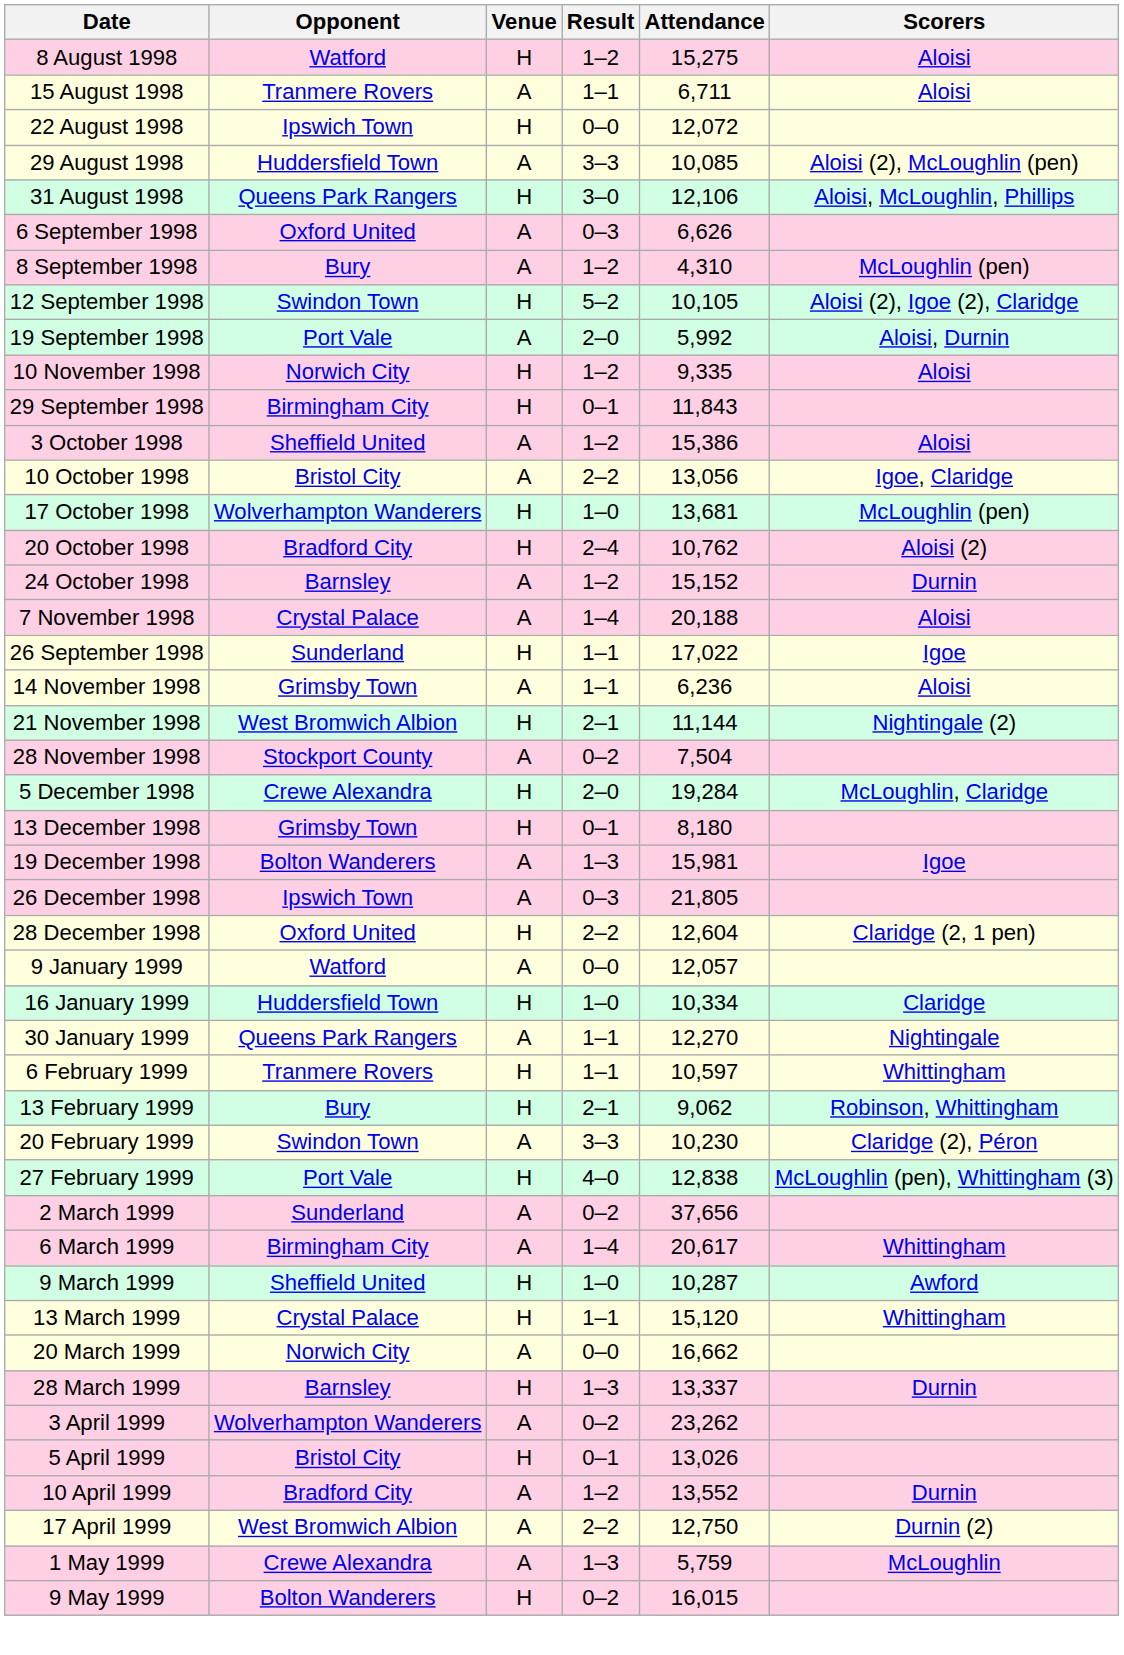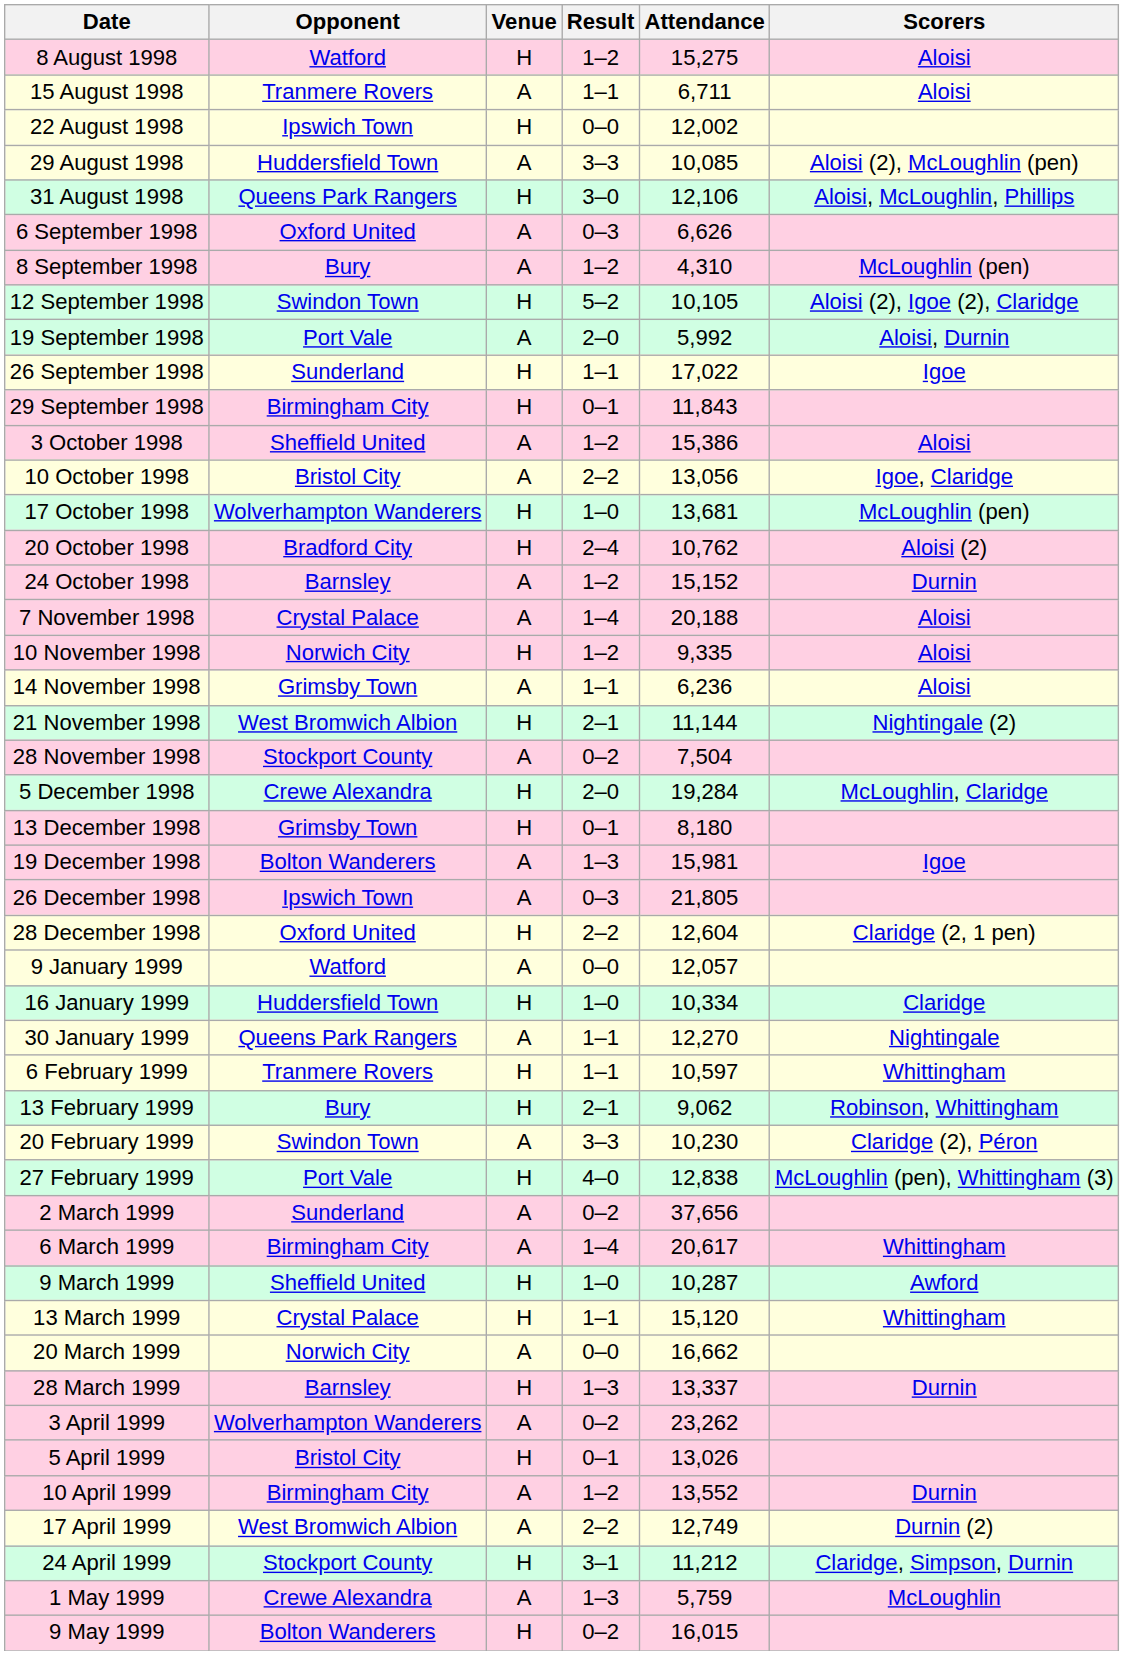 <table class="wikitable sortable" style="font-size:100%; text-align:center">
 <tr>
 <th>Date</th>
 <th>Opponent</th>
 <th>Venue</th>
 <th>Result</th>
 <th>Attendance</th>
 <th>Scorers</th>
 </tr>
 <tr style="background-color: #ffd0e3;">
 <td>8 August 1998</td>
 <td><a href='#'>Watford</a></td>
 <td>H</td>
 <td>1–2</td>
 <td>15,275</td>
 <td><a href='#'>Aloisi</a></td>
 </tr>
 <tr style="background-color: #ffffdd;">
 <td>15 August 1998</td>
 <td><a href='#'>Tranmere Rovers</a></td>
 <td>A</td>
 <td>1–1</td>
 <td>6,711</td>
 <td><a href='#'>Aloisi</a></td>
 </tr>
 <tr style="background-color: #ffffdd;">
 <td>22 August 1998</td>
 <td><a href='#'>Ipswich Town</a></td>
 <td>H</td>
 <td>0–0</td>
-<td>12,072</td>
+<td>12,002</td>
 <td></td>
 </tr>
 <tr style="background-color: #ffffdd;">
 <td>29 August 1998</td>
 <td><a href='#'>Huddersfield Town</a></td>
 <td>A</td>
 <td>3–3</td>
 <td>10,085</td>
 <td><a href='#'>Aloisi</a> (2), <a href='#'>McLoughlin</a> (pen)</td>
 </tr>
 <tr style="background-color: #d0ffe3;">
 <td>31 August 1998</td>
 <td><a href='#'>Queens Park Rangers</a></td>
 <td>H</td>
 <td>3–0</td>
 <td>12,106</td>
 <td><a href='#'>Aloisi</a>, <a href='#'>McLoughlin</a>, <a href='#'>Phillips</a></td>
 </tr>
 <tr style="background-color: #ffd0e3;">
 <td>6 September 1998</td>
 <td><a href='#'>Oxford United</a></td>
 <td>A</td>
 <td>0–3</td>
 <td>6,626</td>
 <td></td>
 </tr>
 <tr style="background-color: #ffd0e3;">
 <td>8 September 1998</td>
 <td><a href='#'>Bury</a></td>
 <td>A</td>
 <td>1–2</td>
 <td>4,310</td>
 <td><a href='#'>McLoughlin</a> (pen)</td>
 </tr>
 <tr style="background-color: #d0ffe3;">
 <td>12 September 1998</td>
 <td><a href='#'>Swindon Town</a></td>
 <td>H</td>
 <td>5–2</td>
 <td>10,105</td>
 <td><a href='#'>Aloisi</a> (2), <a href='#'>Igoe</a> (2), <a href='#'>Claridge</a></td>
 </tr>
 <tr style="background-color: #d0ffe3;">
 <td>19 September 1998</td>
 <td><a href='#'>Port Vale</a></td>
 <td>A</td>
 <td>2–0</td>
 <td>5,992</td>
 <td><a href='#'>Aloisi</a>, <a href='#'>Durnin</a></td>
 </tr>
-<tr style="background-color: #ffd0e3;">
-<td>10 November 1998</td>
-<td><a href='#'>Norwich City</a></td>
+<tr style="background-color: #ffffdd;">
+<td>26 September 1998</td>
+<td><a href='#'>Sunderland</a></td>
 <td>H</td>
-<td>1–2</td>
-<td>9,335</td>
-<td><a href='#'>Aloisi</a></td>
+<td>1–1</td>
+<td>17,022</td>
+<td><a href='#'>Igoe</a></td>
 </tr>
 <tr style="background-color: #ffd0e3;">
 <td>29 September 1998</td>
 <td><a href='#'>Birmingham City</a></td>
 <td>H</td>
 <td>0–1</td>
 <td>11,843</td>
 <td></td>
 </tr>
 <tr style="background-color: #ffd0e3;">
 <td>3 October 1998</td>
 <td><a href='#'>Sheffield United</a></td>
 <td>A</td>
 <td>1–2</td>
 <td>15,386</td>
 <td><a href='#'>Aloisi</a></td>
 </tr>
 <tr style="background-color: #ffffdd;">
 <td>10 October 1998</td>
 <td><a href='#'>Bristol City</a></td>
 <td>A</td>
 <td>2–2</td>
 <td>13,056</td>
 <td><a href='#'>Igoe</a>, <a href='#'>Claridge</a></td>
 </tr>
 <tr style="background-color: #d0ffe3;">
 <td>17 October 1998</td>
 <td><a href='#'>Wolverhampton Wanderers</a></td>
 <td>H</td>
 <td>1–0</td>
 <td>13,681</td>
 <td><a href='#'>McLoughlin</a> (pen)</td>
 </tr>
 <tr style="background-color: #ffd0e3;">
 <td>20 October 1998</td>
 <td><a href='#'>Bradford City</a></td>
 <td>H</td>
 <td>2–4</td>
 <td>10,762</td>
 <td><a href='#'>Aloisi</a> (2)</td>
 </tr>
 <tr style="background-color: #ffd0e3;">
 <td>24 October 1998</td>
 <td><a href='#'>Barnsley</a></td>
 <td>A</td>
 <td>1–2</td>
 <td>15,152</td>
 <td><a href='#'>Durnin</a></td>
 </tr>
 <tr style="background-color: #ffd0e3;">
 <td>7 November 1998</td>
 <td><a href='#'>Crystal Palace</a></td>
 <td>A</td>
 <td>1–4</td>
 <td>20,188</td>
 <td><a href='#'>Aloisi</a></td>
 </tr>
-<tr style="background-color: #ffffdd;">
-<td>26 September 1998</td>
-<td><a href='#'>Sunderland</a></td>
+<tr style="background-color: #ffd0e3;">
+<td>10 November 1998</td>
+<td><a href='#'>Norwich City</a></td>
 <td>H</td>
-<td>1–1</td>
-<td>17,022</td>
-<td><a href='#'>Igoe</a></td>
+<td>1–2</td>
+<td>9,335</td>
+<td><a href='#'>Aloisi</a></td>
 </tr>
 <tr style="background-color: #ffffdd;">
 <td>14 November 1998</td>
 <td><a href='#'>Grimsby Town</a></td>
 <td>A</td>
 <td>1–1</td>
 <td>6,236</td>
 <td><a href='#'>Aloisi</a></td>
 </tr>
 <tr style="background-color: #d0ffe3;">
 <td>21 November 1998</td>
 <td><a href='#'>West Bromwich Albion</a></td>
 <td>H</td>
 <td>2–1</td>
 <td>11,144</td>
 <td><a href='#'>Nightingale</a> (2)</td>
 </tr>
 <tr style="background-color: #ffd0e3;">
 <td>28 November 1998</td>
 <td><a href='#'>Stockport County</a></td>
 <td>A</td>
 <td>0–2</td>
 <td>7,504</td>
 <td></td>
 </tr>
 <tr style="background-color: #d0ffe3;">
 <td>5 December 1998</td>
 <td><a href='#'>Crewe Alexandra</a></td>
 <td>H</td>
 <td>2–0</td>
 <td>19,284</td>
 <td><a href='#'>McLoughlin</a>, <a href='#'>Claridge</a></td>
 </tr>
 <tr style="background-color: #ffd0e3;">
 <td>13 December 1998</td>
 <td><a href='#'>Grimsby Town</a></td>
 <td>H</td>
 <td>0–1</td>
 <td>8,180</td>
 <td></td>
 </tr>
 <tr style="background-color: #ffd0e3;">
 <td>19 December 1998</td>
 <td><a href='#'>Bolton Wanderers</a></td>
 <td>A</td>
 <td>1–3</td>
 <td>15,981</td>
 <td><a href='#'>Igoe</a></td>
 </tr>
 <tr style="background-color: #ffd0e3;">
 <td>26 December 1998</td>
 <td><a href='#'>Ipswich Town</a></td>
 <td>A</td>
 <td>0–3</td>
 <td>21,805</td>
 <td></td>
 </tr>
 <tr style="background-color: #ffffdd;">
 <td>28 December 1998</td>
 <td><a href='#'>Oxford United</a></td>
 <td>H</td>
 <td>2–2</td>
 <td>12,604</td>
 <td><a href='#'>Claridge</a> (2, 1 pen)</td>
 </tr>
 <tr style="background-color: #ffffdd;">
 <td>9 January 1999</td>
 <td><a href='#'>Watford</a></td>
 <td>A</td>
 <td>0–0</td>
 <td>12,057</td>
 <td></td>
 </tr>
 <tr style="background-color: #d0ffe3;">
 <td>16 January 1999</td>
 <td><a href='#'>Huddersfield Town</a></td>
 <td>H</td>
 <td>1–0</td>
 <td>10,334</td>
 <td><a href='#'>Claridge</a></td>
 </tr>
 <tr style="background-color: #ffffdd;">
 <td>30 January 1999</td>
 <td><a href='#'>Queens Park Rangers</a></td>
 <td>A</td>
 <td>1–1</td>
 <td>12,270</td>
 <td><a href='#'>Nightingale</a></td>
 </tr>
 <tr style="background-color: #ffffdd;">
 <td>6 February 1999</td>
 <td><a href='#'>Tranmere Rovers</a></td>
 <td>H</td>
 <td>1–1</td>
 <td>10,597</td>
 <td><a href='#'>Whittingham</a></td>
 </tr>
 <tr style="background-color: #d0ffe3;">
 <td>13 February 1999</td>
 <td><a href='#'>Bury</a></td>
 <td>H</td>
 <td>2–1</td>
 <td>9,062</td>
 <td><a href='#'>Robinson</a>, <a href='#'>Whittingham</a></td>
 </tr>
 <tr style="background-color: #ffffdd;">
 <td>20 February 1999</td>
 <td><a href='#'>Swindon Town</a></td>
 <td>A</td>
 <td>3–3</td>
 <td>10,230</td>
 <td><a href='#'>Claridge</a> (2), <a href='#'>Péron</a></td>
 </tr>
 <tr style="background-color: #d0ffe3;">
 <td>27 February 1999</td>
 <td><a href='#'>Port Vale</a></td>
 <td>H</td>
 <td>4–0</td>
 <td>12,838</td>
 <td><a href='#'>McLoughlin</a> (pen), <a href='#'>Whittingham</a> (3)</td>
 </tr>
 <tr style="background-color: #ffd0e3;">
 <td>2 March 1999</td>
 <td><a href='#'>Sunderland</a></td>
 <td>A</td>
 <td>0–2</td>
 <td>37,656</td>
 <td></td>
 </tr>
 <tr style="background-color: #ffd0e3;">
 <td>6 March 1999</td>
 <td><a href='#'>Birmingham City</a></td>
 <td>A</td>
 <td>1–4</td>
 <td>20,617</td>
 <td><a href='#'>Whittingham</a></td>
 </tr>
 <tr style="background-color: #d0ffe3;">
 <td>9 March 1999</td>
 <td><a href='#'>Sheffield United</a></td>
 <td>H</td>
 <td>1–0</td>
 <td>10,287</td>
 <td><a href='#'>Awford</a></td>
 </tr>
 <tr style="background-color: #ffffdd;">
 <td>13 March 1999</td>
 <td><a href='#'>Crystal Palace</a></td>
 <td>H</td>
 <td>1–1</td>
 <td>15,120</td>
 <td><a href='#'>Whittingham</a></td>
 </tr>
 <tr style="background-color: #ffffdd;">
 <td>20 March 1999</td>
 <td><a href='#'>Norwich City</a></td>
 <td>A</td>
 <td>0–0</td>
 <td>16,662</td>
 <td></td>
 </tr>
 <tr style="background-color: #ffd0e3;">
 <td>28 March 1999</td>
 <td><a href='#'>Barnsley</a></td>
 <td>H</td>
 <td>1–3</td>
 <td>13,337</td>
 <td><a href='#'>Durnin</a></td>
 </tr>
 <tr style="background-color: #ffd0e3;">
 <td>3 April 1999</td>
 <td><a href='#'>Wolverhampton Wanderers</a></td>
 <td>A</td>
 <td>0–2</td>
 <td>23,262</td>
 <td></td>
 </tr>
 <tr style="background-color: #ffd0e3;">
 <td>5 April 1999</td>
 <td><a href='#'>Bristol City</a></td>
 <td>H</td>
 <td>0–1</td>
 <td>13,026</td>
 <td></td>
 </tr>
 <tr style="background-color: #ffd0e3;">
 <td>10 April 1999</td>
-<td><a href='#'>Bradford City</a></td>
+<td><a href='#'>Birmingham City</a></td>
 <td>A</td>
 <td>1–2</td>
 <td>13,552</td>
 <td><a href='#'>Durnin</a></td>
 </tr>
 <tr style="background-color: #ffffdd;">
 <td>17 April 1999</td>
 <td><a href='#'>West Bromwich Albion</a></td>
 <td>A</td>
 <td>2–2</td>
-<td>12,750</td>
+<td>12,749</td>
 <td><a href='#'>Durnin</a> (2)</td>
+</tr>
+<tr style="background-color: #d0ffe3;">
+<td>24 April 1999</td>
+<td><a href='#'>Stockport County</a></td>
+<td>H</td>
+<td>3–1</td>
+<td>11,212</td>
+<td><a href='#'>Claridge</a>, <a href='#'>Simpson</a>, <a href='#'>Durnin</a></td>
 </tr>
 <tr style="background-color: #ffd0e3;">
 <td>1 May 1999</td>
 <td><a href='#'>Crewe Alexandra</a></td>
 <td>A</td>
 <td>1–3</td>
 <td>5,759</td>
 <td><a href='#'>McLoughlin</a></td>
 </tr>
 <tr style="background-color: #ffd0e3;">
 <td>9 May 1999</td>
 <td><a href='#'>Bolton Wanderers</a></td>
 <td>H</td>
 <td>0–2</td>
 <td>16,015</td>
 <td></td>
 </tr>
 </table>
